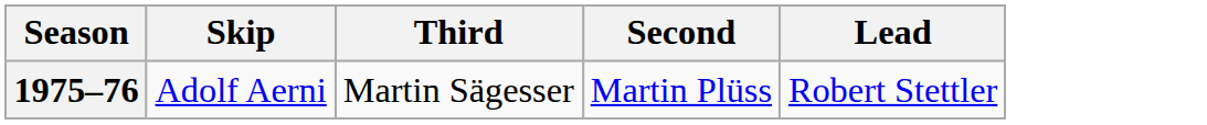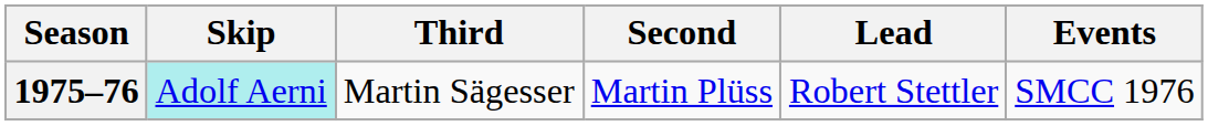 <table class="wikitable">
 <tr>
 <th scope="col">Season</th>
 <th scope="col">Skip</th>
 <th scope="col">Third</th>
 <th scope="col">Second</th>
 <th scope="col">Lead</th>
+<th scope="col">Events</th>
 </tr>
 <tr>
 <th scope="row">1975–76</th>
-<td><a href='#'>Adolf Aerni</a></td>
+<td style="background: paleturquoise;"><a href='#'>Adolf Aerni</a></td>
 <td>Martin Sägesser</td>
 <td><a href='#'>Martin Plüss</a></td>
 <td><a href='#'>Robert Stettler</a></td>
+<td><a href='#'>SMCC</a> 1976 <br> </td>
 </tr>
 </table>
